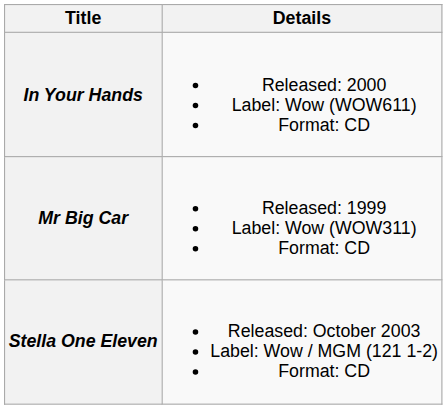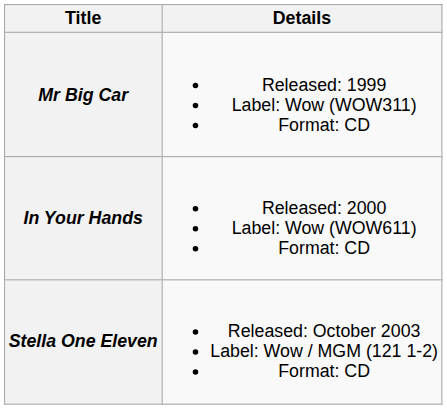 <table class="wikitable plainrowheaders" style="text-align:center;" border="1">
 <tr>
 <th>Title</th>
 <th>Details</th>
 </tr>
 <tr>
+<th scope="row"><em>Mr Big Car</em></th>
+<td><br><ul><li>Released: 1999</li><li>Label: Wow (WOW311)</li><li>Format: CD</li></ul></td>
+</tr>
+<tr>
 <th scope="row"><em>In Your Hands</em></th>
 <td><br><ul><li>Released: 2000</li><li>Label: Wow (WOW611)</li><li>Format: CD</li></ul></td>
-</tr>
-<tr>
-<th scope="row"><em>Mr Big Car</em></th>
-<td><br><ul><li>Released: 1999</li><li>Label: Wow (WOW311)</li><li>Format: CD</li></ul></td>
 </tr>
 <tr>
 <th scope="row"><em>Stella One Eleven</em></th>
 <td><br><ul><li>Released: October 2003</li><li>Label: Wow / MGM (121 1-2)</li><li>Format: CD</li></ul></td>
 </tr>
 </table>
